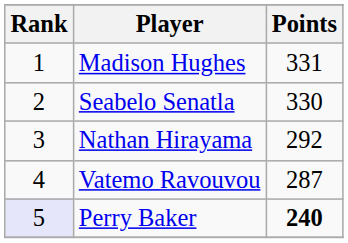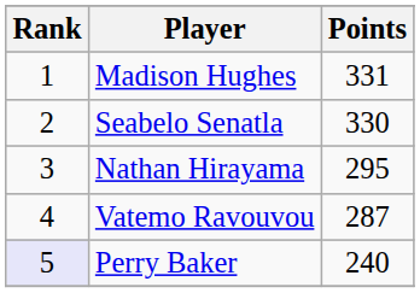 <table class="wikitable sortable">
 <tr>
 </tr>
 <tr>
 <th>Rank</th>
 <th>Player</th>
 <th>Points</th>
 </tr>
 <tr>
 <td align=center>1</td>
 <td> <a href='#'>Madison Hughes</a></td>
 <td align=center>331</td>
 </tr>
 <tr>
 <td align=center>2</td>
 <td> <a href='#'>Seabelo Senatla</a></td>
 <td align=center>330</td>
 </tr>
 <tr>
 <td align=center>3</td>
 <td> <a href='#'>Nathan Hirayama</a></td>
-<td align=center>292</td>
+<td align=center>295</td>
 </tr>
 <tr>
 <td align=center>4</td>
 <td> <a href='#'>Vatemo Ravouvou</a></td>
 <td align=center>287</td>
 </tr>
 <tr>
 <td align=center style="background: lavender;">5</td>
 <td> <a href='#'>Perry Baker</a></td>
-<td align=center><strong>240</strong></td>
+<td align=center>240</td>
 </tr>
 <tr>
 </tr>
 </table>
